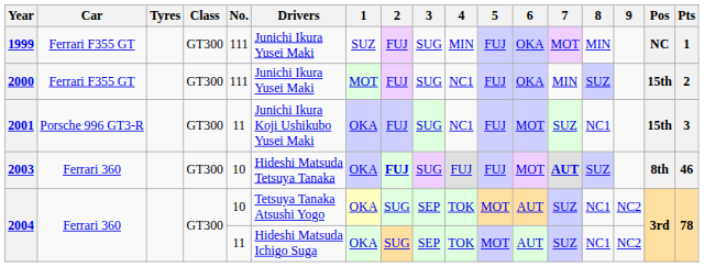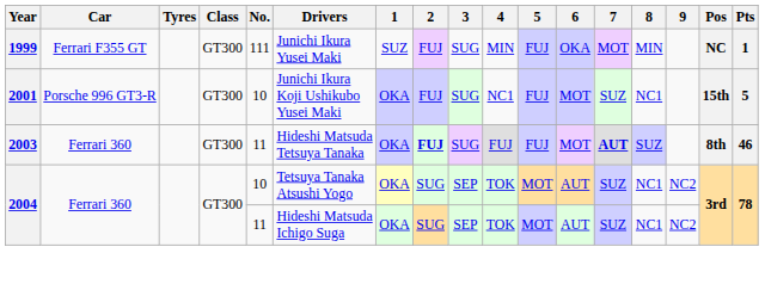 <table class="wikitable" style="text-align:center; font-size:90%">
 <tr>
 <th>Year</th>
 <th>Car</th>
 <th>Tyres</th>
 <th>Class</th>
 <th>No.</th>
 <th>Drivers</th>
 <th>1</th>
 <th>2</th>
 <th>3</th>
 <th>4</th>
 <th>5</th>
 <th>6</th>
 <th>7</th>
 <th>8</th>
 <th>9</th>
 <th>Pos</th>
 <th>Pts</th>
 </tr>
 <tr>
 <th><a href='#'>1999</a></th>
 <td><a href='#'>Ferrari F355 GT</a></td>
 <td></td>
 <td>GT300</td>
 <td>111</td>
 <td align="left"> <a href='#'>Junichi Ikura</a><br> <a href='#'>Yusei Maki</a></td>
 <td><a href='#'>SUZ</a></td>
 <td style="background:#EFCFFF"><a href='#'>FUJ</a><br></td>
 <td><a href='#'>SUG</a></td>
 <td><a href='#'>MIN</a></td>
 <td style="background:#CFCFFF;"><a href='#'>FUJ</a><br></td>
 <td style="background:#CFCFFF;"><a href='#'>OKA</a><br></td>
 <td style="background:#EFCFFF"><a href='#'>MOT</a><br></td>
 <td><a href='#'>MIN</a><br></td>
 <td></td>
 <th>NC</th>
 <th>1</th>
 </tr>
 <tr>
-<th><a href='#'>2000</a></th>
-<td><a href='#'>Ferrari F355 GT</a></td>
-<td></td>
-<td>GT300</td>
-<td>111</td>
-<td align="left"> <a href='#'>Junichi Ikura</a><br> <a href='#'>Yusei Maki</a></td>
-<td style="background:#DFFFDF;"><a href='#'>MOT</a><br></td>
-<td style="background:#EFCFFF;"><a href='#'>FUJ</a><br></td>
-<td><a href='#'>SUG</a></td>
-<td><a href='#'>NC1</a></td>
-<td style="background:#CFCFFF;"><a href='#'>FUJ</a><br></td>
-<td style="background:#CFCFFF;"><a href='#'>OKA</a><br></td>
-<td><a href='#'>MIN</a></td>
-<td style="background:#CFCFFF;"><a href='#'>SUZ</a><br></td>
-<td></td>
-<th>15th</th>
-<th>2</th>
-</tr>
-<tr>
 <th><a href='#'>2001</a></th>
 <td><a href='#'>Porsche 996 GT3-R</a></td>
 <td></td>
 <td>GT300</td>
-<td>11</td>
+<td>10</td>
 <td align="left"> <a href='#'>Junichi Ikura</a><br> <a href='#'>Koji Ushikubo</a><br> <a href='#'>Yusei Maki</a></td>
 <td style="background:#CFCFFF;"><a href='#'>OKA</a><br></td>
 <td style="background:#CFCFFF;"><a href='#'>FUJ</a><br></td>
 <td style="background:#DFFFDF;"><a href='#'>SUG</a><br></td>
 <td><a href='#'>NC1</a></td>
 <td style="background:#CFCFFF;"><a href='#'>FUJ</a><br></td>
 <td style="background:#CFCFFF;"><a href='#'>MOT</a><br></td>
 <td style="background:#DFFFDF;"><a href='#'>SUZ</a><br></td>
 <td><a href='#'>NC1</a></td>
 <td></td>
 <th>15th</th>
-<th>3</th>
+<th>5</th>
 </tr>
 <tr>
 <th><a href='#'>2003</a></th>
 <td><a href='#'>Ferrari 360</a></td>
 <td></td>
 <td>GT300</td>
-<td>10</td>
+<td>11</td>
 <td align="left"> <a href='#'>Hideshi Matsuda</a><br> <a href='#'>Tetsuya Tanaka</a></td>
 <td style="background:#CFCFFF;"><a href='#'>OKA</a><br></td>
 <td style="background:#DFFFDF;"><strong><a href='#'>FUJ</a><br></strong></td>
 <td style="background:#EFCFFF;"><a href='#'>SUG</a><br></td>
 <td style="background:#DFDFDF;"><a href='#'>FUJ</a><br></td>
 <td style="background:#CFCFFF;"><a href='#'>FUJ</a><br></td>
 <td style="background:#EFCFFF;"><a href='#'>MOT</a><br></td>
 <td style="background:#DFDFDF;"><a href='#'><strong>AUT</strong></a><br></td>
 <td style="background:#CFCFFF;"><a href='#'>SUZ</a><br></td>
 <td></td>
 <th>8th</th>
 <th>46</th>
 </tr>
 <tr>
 <th rowspan="2"><a href='#'>2004</a></th>
 <td rowspan="2"><a href='#'>Ferrari 360</a></td>
 <td rowspan="2"></td>
 <td rowspan="2">GT300</td>
 <td>10</td>
 <td align="left"> <a href='#'>Tetsuya Tanaka</a><br>  <a href='#'>Atsushi Yogo</a></td>
 <td style="background:#ffffbf;"><a href='#'>OKA</a><br></td>
 <td style="background:#DFFFDF;"><a href='#'>SUG</a><br></td>
 <td style="background:#DFFFDF;"><a href='#'>SEP</a><br></td>
 <td style="background:#DFFFDF;"><a href='#'>TOK</a><br></td>
 <td style="background:#ffdf9f;"><a href='#'>MOT</a><br></td>
 <td style="background:#ffdf9f;"><a href='#'>AUT</a><br></td>
 <td style="background:#CFCFFF;"><a href='#'>SUZ</a><br></td>
 <td><a href='#'>NC1</a></td>
 <td><a href='#'>NC2</a></td>
 <th rowspan="2" style="background:#ffdf9f;">3rd</th>
 <th rowspan="2" style="background:#ffdf9f;">78</th>
 </tr>
 <tr>
 <td>11</td>
 <td align="left"> <a href='#'>Hideshi Matsuda</a><br> <a href='#'>Ichigo Suga</a></td>
 <td style="background:#DFFFDF;"><a href='#'>OKA</a><br></td>
 <td style="background:#ffdf9f;"><a href='#'>SUG</a><br></td>
 <td style="background:#DFFFDF;"><a href='#'>SEP</a><br></td>
 <td style="background:#DFFFDF;"><a href='#'>TOK</a><br></td>
 <td style="background:#CFCFFF;"><a href='#'>MOT</a><br></td>
 <td style="background:#DFFFDF;"><a href='#'>AUT</a><br></td>
 <td style="background:#CFCFFF;"><a href='#'>SUZ</a><br></td>
 <td><a href='#'>NC1</a></td>
 <td><a href='#'>NC2</a></td>
 </tr>
 </table>
